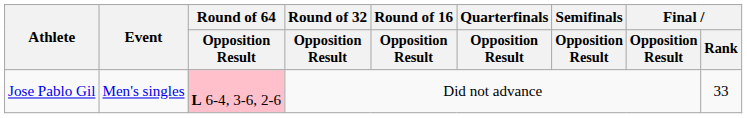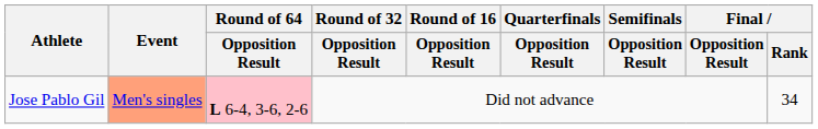 <table class="wikitable" style="font-size:90%;">
 <tr>
 <th rowspan=2>Athlete</th>
 <th rowspan=2>Event</th>
 <th>Round of 64</th>
 <th>Round of 32</th>
 <th>Round of 16</th>
 <th>Quarterfinals</th>
 <th>Semifinals</th>
 <th colspan=2>Final / </th>
 </tr>
 <tr style="font-size:95%">
 <th>Opposition<br>Result</th>
 <th>Opposition<br>Result</th>
 <th>Opposition<br>Result</th>
 <th>Opposition<br>Result</th>
 <th>Opposition<br>Result</th>
 <th>Opposition<br>Result</th>
 <th>Rank</th>
 </tr>
 <tr align=center>
 <td align=left><a href='#'>Jose Pablo Gil</a></td>
-<td align=left><a href='#'>Men's singles</a></td>
+<td align=left style="background: lightsalmon;"><a href='#'>Men's singles</a></td>
 <td align="center" style="background: pink;"> <br><strong>L</strong> 6-4, 3-6, 2-6</td>
 <td colspan="5" align="center">Did not advance</td>
-<td>33</td>
+<td>34</td>
 </tr>
 </table>
